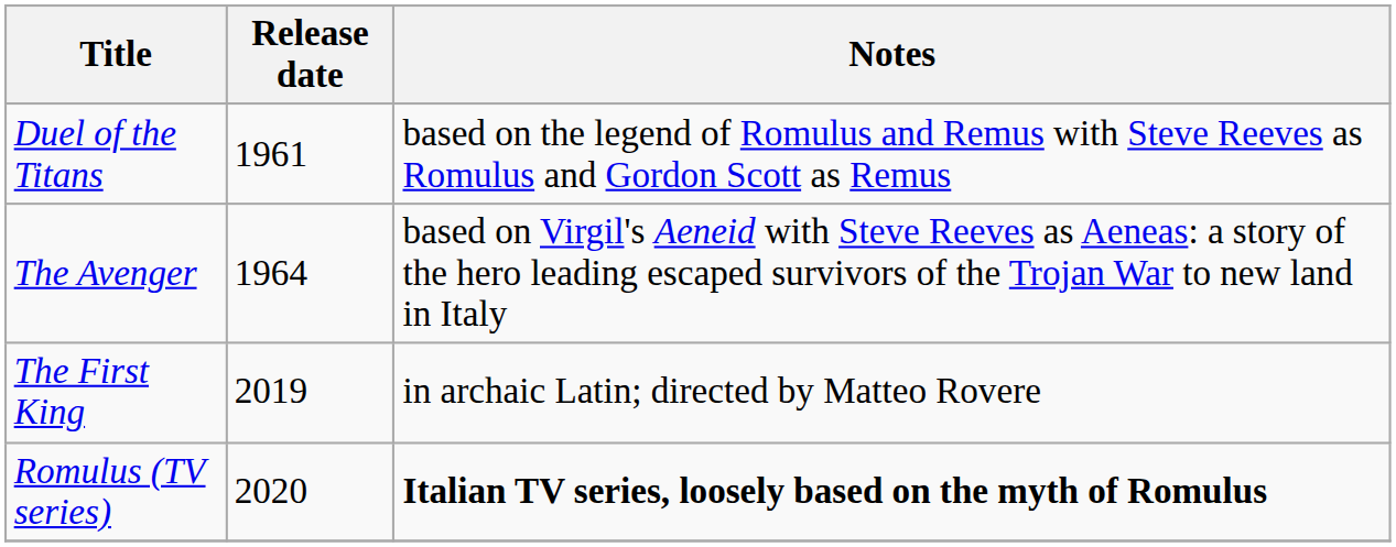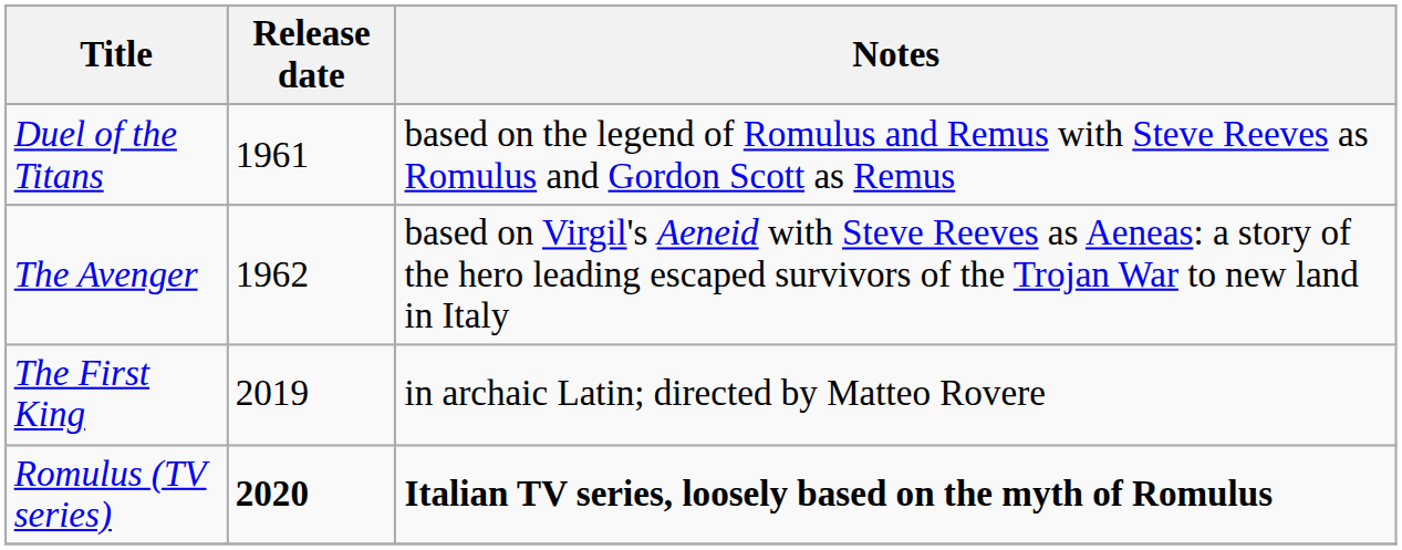 <table class="wikitable sortable">
 <tr>
 <th scope="col">Title</th>
 <th scope="col">Release date</th>
 <th scope="col" class="unsortable">Notes</th>
 </tr>
 <tr>
 <td><em><a href='#'>Duel of the Titans</a></em></td>
 <td>1961</td>
 <td>based on the legend of <a href='#'>Romulus and Remus</a> with <a href='#'>Steve Reeves</a> as <a href='#'>Romulus</a> and <a href='#'>Gordon Scott</a> as <a href='#'>Remus</a></td>
 </tr>
 <tr>
 <td><em><a href='#'>The Avenger</a></em></td>
-<td>1964</td>
+<td>1962</td>
 <td>based on <a href='#'>Virgil</a>'s <em><a href='#'>Aeneid</a></em> with <a href='#'>Steve Reeves</a> as <a href='#'>Aeneas</a>: a story of the hero leading escaped survivors of the <a href='#'>Trojan War</a> to new land in Italy</td>
 </tr>
 <tr>
 <td><em><a href='#'>The First King</a></em></td>
 <td>2019</td>
 <td>in archaic Latin; directed by Matteo Rovere</td>
 </tr>
 <tr>
 <td><em><a href='#'>Romulus (TV series)</a></em></td>
-<td>2020</td>
+<td><strong>2020</strong></td>
 <td><strong>Italian TV series, loosely based on the myth of Romulus</strong></td>
 </tr>
 <tr>
 </tr>
 </table>
